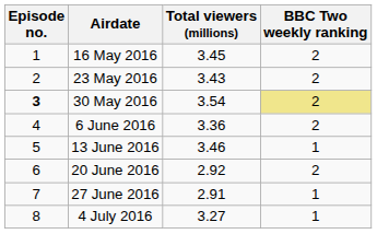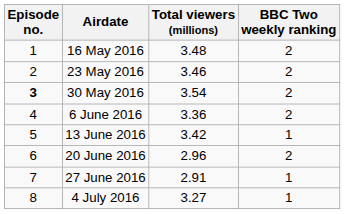 <table class="wikitable" style="text-align:center;">
 <tr>
 <th>Episode<br>no.</th>
 <th>Airdate</th>
 <th>Total viewers<br><small>(millions)</small></th>
 <th>BBC Two<br>weekly ranking</th>
 </tr>
 <tr>
 <td>1</td>
 <td>16 May 2016</td>
-<td>3.45</td>
+<td>3.48</td>
 <td>2</td>
 </tr>
 <tr>
 <td>2</td>
 <td>23 May 2016</td>
-<td>3.43</td>
+<td>3.46</td>
 <td>2</td>
 </tr>
 <tr>
 <td><strong>3</strong></td>
 <td>30 May 2016</td>
 <td>3.54</td>
-<td style="background: khaki;">2</td>
+<td>2</td>
 </tr>
 <tr>
 <td>4</td>
 <td>6 June 2016</td>
 <td>3.36</td>
 <td>2</td>
 </tr>
 <tr>
 <td>5</td>
 <td>13 June 2016</td>
-<td>3.46</td>
+<td>3.42</td>
 <td>1</td>
 </tr>
 <tr>
 <td>6</td>
 <td>20 June 2016</td>
-<td>2.92</td>
+<td>2.96</td>
 <td>2</td>
 </tr>
 <tr>
 <td>7</td>
 <td>27 June 2016</td>
 <td>2.91</td>
 <td>1</td>
 </tr>
 <tr>
 <td>8</td>
 <td>4 July 2016</td>
 <td>3.27</td>
 <td>1</td>
 </tr>
 </table>
